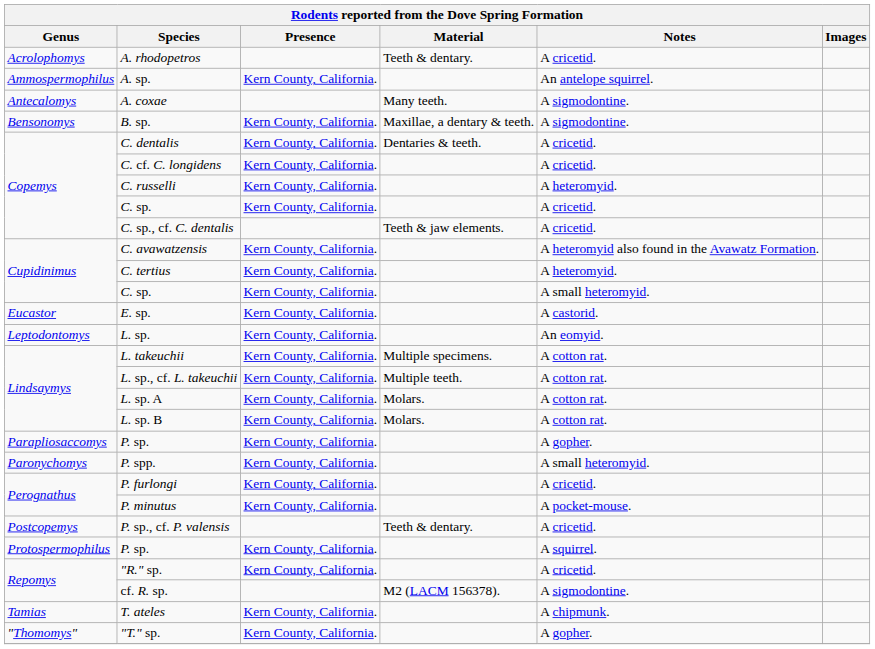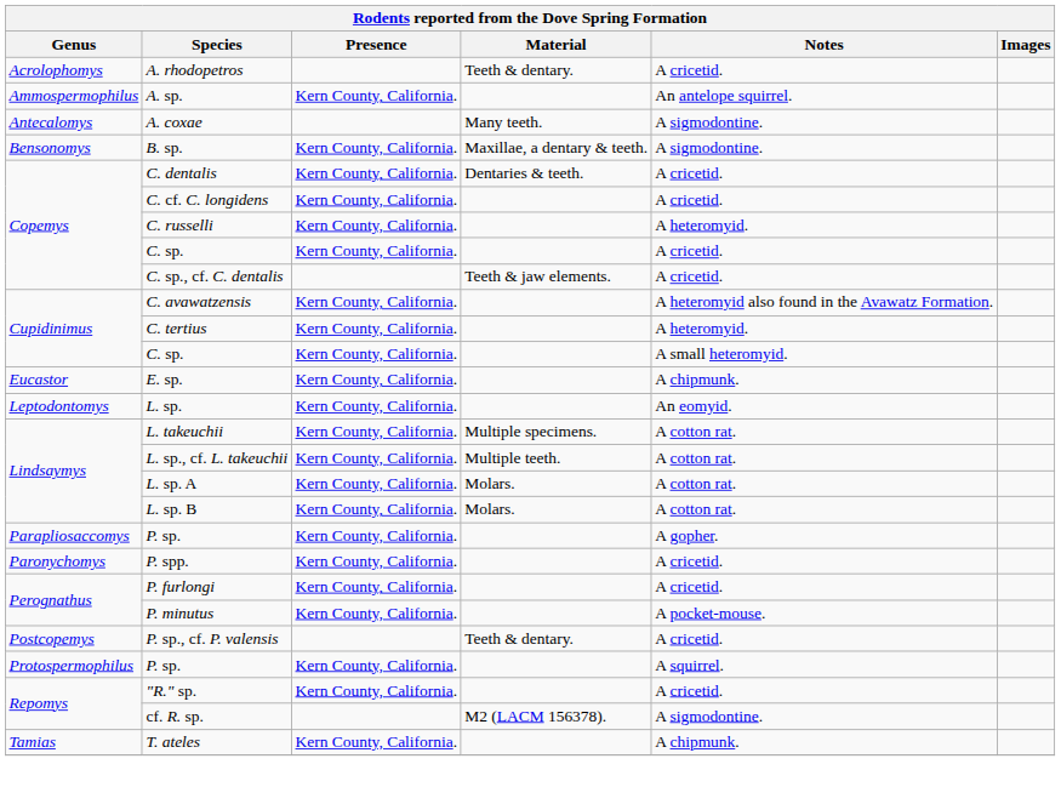 <table class="wikitable" align="center">
 <tr>
 <th colspan="6" align="center"><strong><a href='#'>Rodents</a> reported from the Dove Spring Formation</strong></th>
 </tr>
 <tr>
 <th>Genus</th>
 <th>Species</th>
 <th>Presence</th>
 <th><strong>Material</strong></th>
 <th>Notes</th>
 <th>Images</th>
 </tr>
 <tr>
 <td><em><a href='#'>Acrolophomys</a></em></td>
 <td><em>A. rhodopetros</em></td>
 <td></td>
 <td>Teeth & dentary.</td>
 <td>A <a href='#'>cricetid</a>.</td>
 <td></td>
 </tr>
 <tr>
 <td><em><a href='#'>Ammospermophilus</a></em></td>
 <td><em>A.</em> sp.</td>
 <td><a href='#'>Kern County, California</a>.</td>
 <td></td>
 <td>An <a href='#'>antelope squirrel</a>.</td>
 <td></td>
 </tr>
 <tr>
 <td><em><a href='#'>Antecalomys</a></em></td>
 <td><em>A. coxae</em></td>
 <td></td>
 <td>Many teeth.</td>
 <td>A <a href='#'>sigmodontine</a>.</td>
 <td></td>
 </tr>
 <tr>
 <td><em><a href='#'>Bensonomys</a></em></td>
 <td><em>B.</em> sp.</td>
 <td><a href='#'>Kern County, California</a>.</td>
 <td>Maxillae, a dentary & teeth.</td>
 <td>A <a href='#'>sigmodontine</a>.</td>
 <td></td>
 </tr>
 <tr>
 <td rowspan="5"><em><a href='#'>Copemys</a></em></td>
 <td><em>C. dentalis</em></td>
 <td><a href='#'>Kern County, California</a>.</td>
 <td>Dentaries & teeth.</td>
 <td>A <a href='#'>cricetid</a>.</td>
 <td></td>
 </tr>
 <tr>
 <td><em>C.</em> cf. <em>C. longidens</em></td>
 <td><a href='#'>Kern County, California</a>.</td>
 <td></td>
 <td>A <a href='#'>cricetid</a>.</td>
 <td></td>
 </tr>
 <tr>
 <td><em>C. russelli</em></td>
 <td><a href='#'>Kern County, California</a>.</td>
 <td></td>
 <td>A <a href='#'>heteromyid</a>.</td>
 <td></td>
 </tr>
 <tr>
 <td><em>C.</em> sp.</td>
 <td><a href='#'>Kern County, California</a>.</td>
 <td></td>
 <td>A <a href='#'>cricetid</a>.</td>
 <td></td>
 </tr>
 <tr>
 <td><em>C.</em> sp., cf. <em>C. dentalis</em></td>
 <td></td>
 <td>Teeth & jaw elements.</td>
 <td>A <a href='#'>cricetid</a>.</td>
 <td></td>
 </tr>
 <tr>
 <td rowspan="3"><em><a href='#'>Cupidinimus</a></em></td>
 <td><em>C. avawatzensis</em></td>
 <td><a href='#'>Kern County, California</a>.</td>
 <td></td>
 <td>A <a href='#'>heteromyid</a> also found in the <a href='#'>Avawatz Formation</a>.</td>
 <td></td>
 </tr>
 <tr>
 <td><em>C. tertius</em></td>
 <td><a href='#'>Kern County, California</a>.</td>
 <td></td>
 <td>A <a href='#'>heteromyid</a>.</td>
 <td></td>
 </tr>
 <tr>
 <td><em>C.</em> sp.</td>
 <td><a href='#'>Kern County, California</a>.</td>
 <td></td>
 <td>A small <a href='#'>heteromyid</a>.</td>
 <td></td>
 </tr>
 <tr>
 <td><em><a href='#'>Eucastor</a></em></td>
 <td><em>E.</em> sp.</td>
 <td><a href='#'>Kern County, California</a>.</td>
 <td></td>
-<td>A <a href='#'>castorid</a>.</td>
+<td>A <a href='#'>chipmunk</a>.</td>
 <td></td>
 </tr>
 <tr>
 <td><em><a href='#'>Leptodontomys</a></em></td>
 <td><em>L.</em> sp.</td>
 <td><a href='#'>Kern County, California</a>.</td>
 <td></td>
 <td>An <a href='#'>eomyid</a>.</td>
 <td></td>
 </tr>
 <tr>
 <td rowspan="4"><em><a href='#'>Lindsaymys</a></em></td>
 <td><em>L. takeuchii</em></td>
 <td><a href='#'>Kern County, California</a>.</td>
 <td>Multiple specimens.</td>
 <td>A <a href='#'>cotton rat</a>.</td>
 <td></td>
 </tr>
 <tr>
 <td><em>L.</em> sp., cf. <em>L. takeuchii</em></td>
 <td><a href='#'>Kern County, California</a>.</td>
 <td>Multiple teeth.</td>
 <td>A <a href='#'>cotton rat</a>.</td>
 <td></td>
 </tr>
 <tr>
 <td><em>L.</em> sp. A</td>
 <td><a href='#'>Kern County, California</a>.</td>
 <td>Molars.</td>
 <td>A <a href='#'>cotton rat</a>.</td>
 <td></td>
 </tr>
 <tr>
 <td><em>L.</em> sp. B</td>
 <td><a href='#'>Kern County, California</a>.</td>
 <td>Molars.</td>
 <td>A <a href='#'>cotton rat</a>.</td>
 <td></td>
 </tr>
 <tr>
 <td><em><a href='#'>Parapliosaccomys</a></em></td>
 <td><em>P.</em> sp.</td>
 <td><a href='#'>Kern County, California</a>.</td>
 <td></td>
 <td>A <a href='#'>gopher</a>.</td>
 <td></td>
 </tr>
 <tr>
 <td><em><a href='#'>Paronychomys</a></em></td>
 <td><em>P.</em> spp.</td>
 <td><a href='#'>Kern County, California</a>.</td>
 <td></td>
-<td>A small <a href='#'>heteromyid</a>.</td>
+<td>A <a href='#'>cricetid</a>.</td>
 <td></td>
 </tr>
 <tr>
 <td rowspan=2><em><a href='#'>Perognathus</a></em></td>
 <td><em>P. furlongi</em></td>
 <td><a href='#'>Kern County, California</a>.</td>
 <td></td>
 <td>A <a href='#'>cricetid</a>.</td>
 <td></td>
 </tr>
 <tr>
 <td><em>P. minutus</em></td>
 <td><a href='#'>Kern County, California</a>.</td>
 <td></td>
 <td>A <a href='#'>pocket-mouse</a>.</td>
 <td></td>
 </tr>
 <tr>
 <td><em><a href='#'>Postcopemys</a></em></td>
 <td><em>P.</em> sp., cf. <em>P. valensis</em></td>
 <td></td>
 <td>Teeth & dentary.</td>
 <td>A <a href='#'>cricetid</a>.</td>
 <td></td>
 </tr>
 <tr>
 <td><em><a href='#'>Protospermophilus</a></em></td>
 <td><em>P.</em> sp.</td>
 <td><a href='#'>Kern County, California</a>.</td>
 <td></td>
 <td>A <a href='#'>squirrel</a>.</td>
 <td></td>
 </tr>
 <tr>
 <td rowspan=2><em><a href='#'>Repomys</a></em></td>
 <td><em>"R."</em> sp.</td>
 <td><a href='#'>Kern County, California</a>.</td>
 <td></td>
 <td>A <a href='#'>cricetid</a>.</td>
 <td></td>
 </tr>
 <tr>
 <td>cf. <em>R.</em> sp.</td>
 <td></td>
 <td>M2 (<a href='#'>LACM</a> 156378).</td>
 <td>A <a href='#'>sigmodontine</a>.</td>
 <td></td>
 </tr>
 <tr>
 <td><em><a href='#'>Tamias</a></em></td>
 <td><em>T. ateles</em></td>
 <td><a href='#'>Kern County, California</a>.</td>
 <td></td>
 <td>A <a href='#'>chipmunk</a>.</td>
 <td></td>
 </tr>
 <tr>
-<td><em>"<a href='#'>Thomomys</a>"</em></td>
-<td><em>"T."</em> sp.</td>
-<td><a href='#'>Kern County, California</a>.</td>
-<td></td>
-<td>A <a href='#'>gopher</a>.</td>
-<td></td>
-</tr>
-<tr>
 </tr>
 </table>
